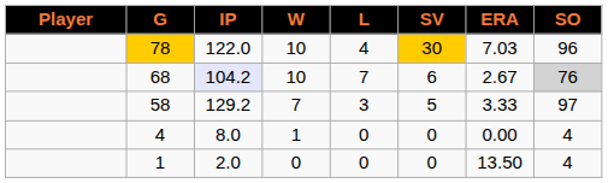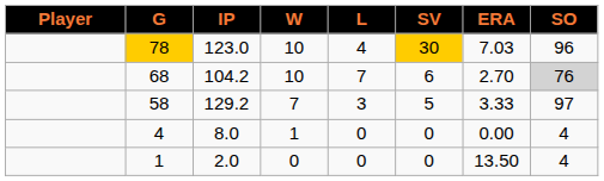 <table class="wikitable sortable">
 <tr>
 <th style="background:black;color:#f47937;" width="16%">Player</th>
 <th style="background:black;color:#f47937;" width="9%">G</th>
 <th style="background:black;color:#f47937;" width="9%">IP</th>
 <th style="background:black;color:#f47937;" width="9%">W</th>
 <th style="background:black;color:#f47937;" width="9%">L</th>
 <th style="background:black;color:#f47937;" width="9%">SV</th>
 <th style="background:black;color:#f47937;" width="9%">ERA</th>
 <th style="background:black;color:#f47937;" width="9%">SO</th>
 </tr>
 <tr align="center">
 <td></td>
 <td bgcolor="#FFCC00">78</td>
-<td>122.0</td>
+<td>123.0</td>
 <td>10</td>
 <td>4</td>
 <td bgcolor="#FFCC00">30</td>
 <td>7.03</td>
 <td>96</td>
 </tr>
 <tr align="center">
 <td></td>
 <td>68</td>
-<td style="background: lavender;">104.2</td>
+<td>104.2</td>
 <td>10</td>
 <td>7</td>
 <td>6</td>
-<td>2.67</td>
+<td>2.70</td>
 <td style="background: lightgrey;">76</td>
 </tr>
 <tr align="center">
 <td></td>
 <td>58</td>
 <td>129.2</td>
 <td>7</td>
 <td>3</td>
 <td>5</td>
 <td>3.33</td>
 <td>97</td>
 </tr>
 <tr align="center">
 <td></td>
 <td>4</td>
 <td>8.0</td>
 <td>1</td>
 <td>0</td>
 <td>0</td>
 <td>0.00</td>
 <td>4</td>
 </tr>
 <tr align="center">
 <td></td>
 <td>1</td>
 <td>2.0</td>
 <td>0</td>
 <td>0</td>
 <td>0</td>
 <td>13.50</td>
 <td>4</td>
 </tr>
 </table>
